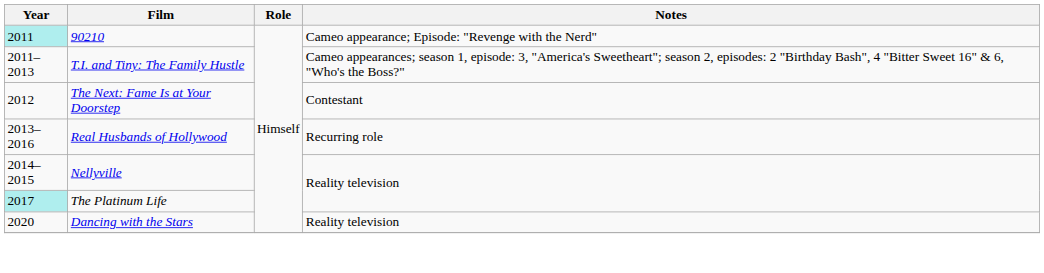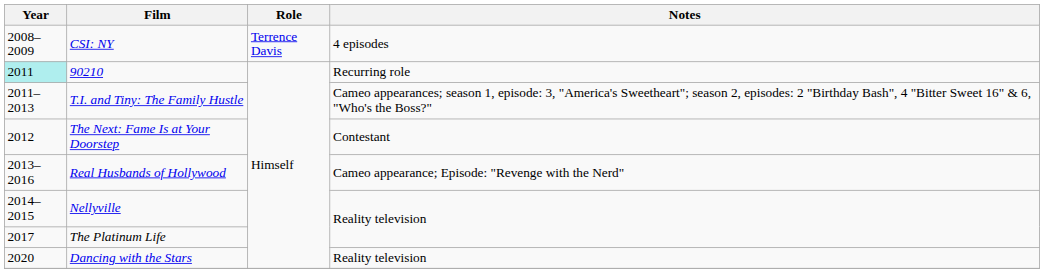 <table class="wikitable sortable">
 <tr>
 <th>Year</th>
 <th>Film</th>
 <th>Role</th>
 <th class="unsortable">Notes</th>
 </tr>
 <tr>
+<td>2008–2009</td>
+<td><em><a href='#'>CSI: NY</a></em></td>
+<td><a href='#'>Terrence Davis</a></td>
+<td>4 episodes</td>
+</tr>
+<tr>
 <td style="background: paleturquoise;">2011</td>
 <td><em><a href='#'>90210</a></em></td>
 <td rowspan=7>Himself</td>
-<td>Cameo appearance; Episode: "Revenge with the Nerd"</td>
+<td>Recurring role</td>
 </tr>
 <tr>
 <td>2011–2013</td>
 <td><em><a href='#'>T.I. and Tiny: The Family Hustle</a></em></td>
 <td>Cameo appearances; season 1, episode: 3, "America's Sweetheart"; season 2, episodes: 2 "Birthday Bash", 4 "Bitter Sweet 16" & 6,  "Who's the Boss?"</td>
 </tr>
 <tr>
 <td>2012</td>
 <td><em><a href='#'>The Next: Fame Is at Your Doorstep</a></em></td>
 <td>Contestant</td>
 </tr>
 <tr>
 <td>2013–2016</td>
 <td><em><a href='#'>Real Husbands of Hollywood</a></em></td>
-<td>Recurring role</td>
+<td>Cameo appearance; Episode: "Revenge with the Nerd"</td>
 </tr>
 <tr>
 <td>2014–2015</td>
 <td><em><a href='#'>Nellyville</a></em></td>
 <td rowspan=2>Reality television</td>
 </tr>
 <tr>
-<td style="background: paleturquoise;">2017</td>
+<td>2017</td>
 <td><em>The Platinum Life</em></td>
 </tr>
 <tr>
 <td>2020</td>
 <td><em><a href='#'>Dancing with the Stars</a></em></td>
 <td>Reality television</td>
 </tr>
 <tr>
 </tr>
 </table>
